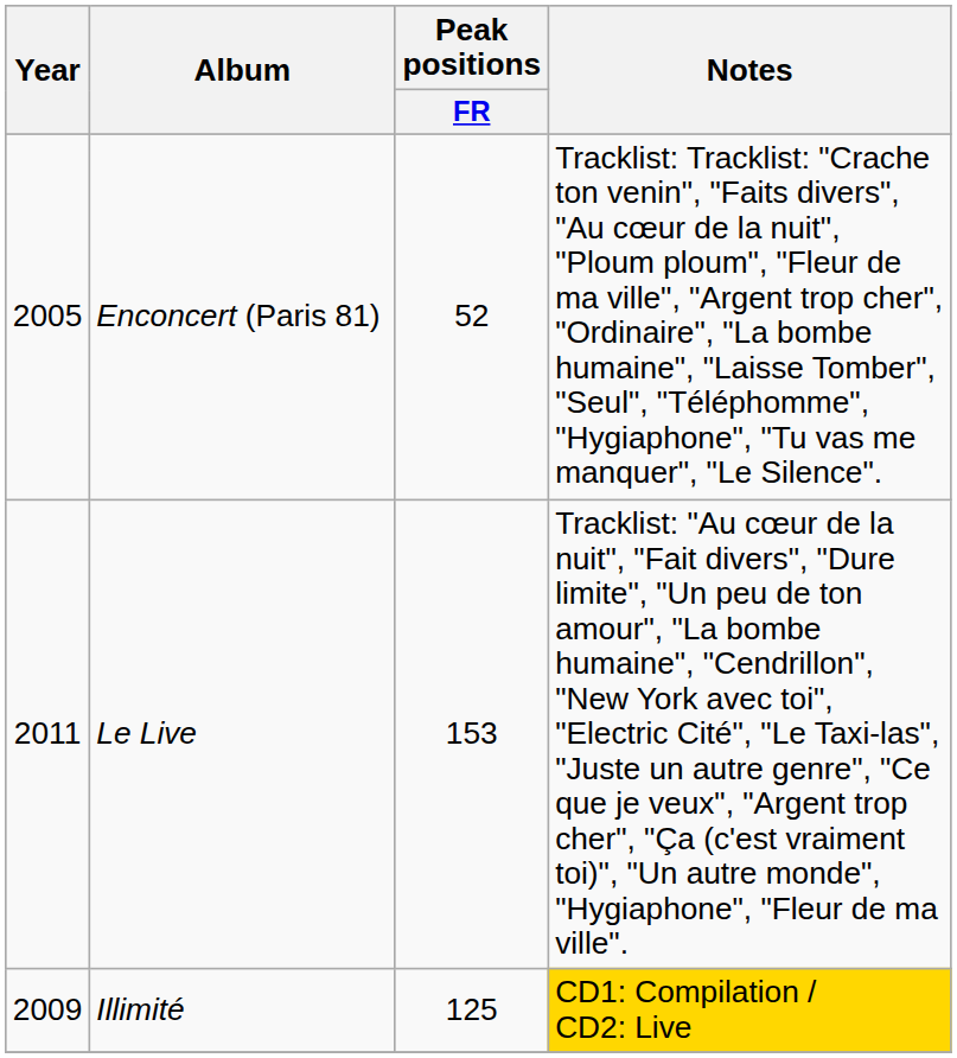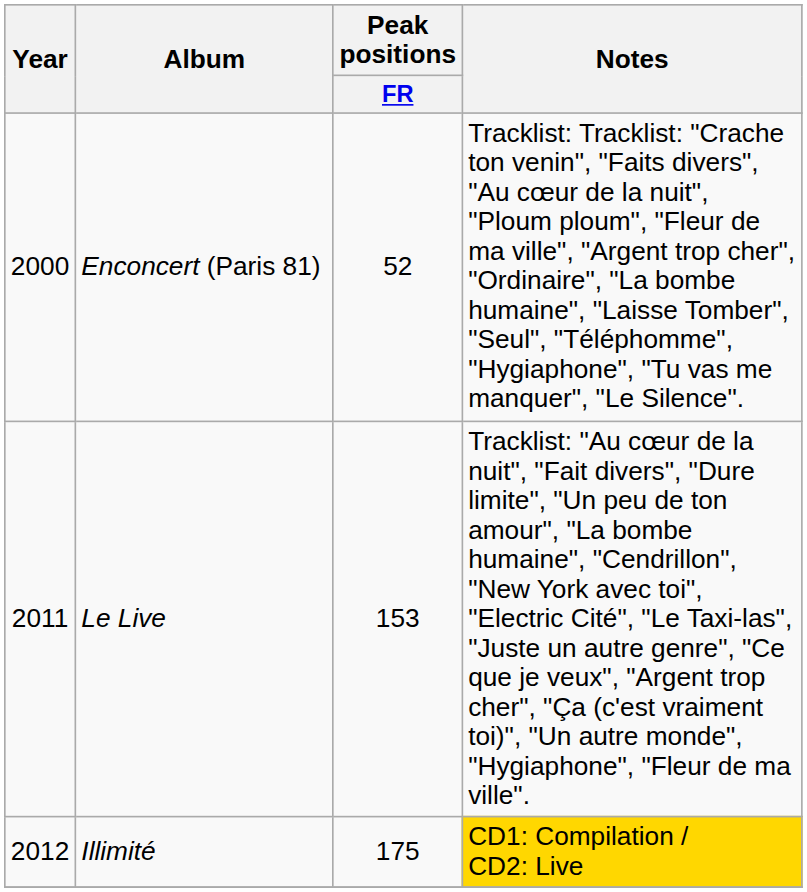 <table class="wikitable">
 <tr>
 <th rowspan="2" style="text-align:center; width:10px;">Year</th>
 <th rowspan="2" style="text-align:center; width:150px;">Album</th>
 <th style="text-align:center; width:20px;" colspan=1>Peak positions</th>
 <th rowspan="2" style="text-align:center; width:200px;">Notes</th>
 </tr>
 <tr>
 <th scope="col" style="width:3em;font-size:90%;"><a href='#'>FR</a><br></th>
 </tr>
 <tr>
-<td style="text-align:center;">2005</td>
+<td style="text-align:center;">2000</td>
 <td><em>Enconcert</em> (Paris 81)</td>
 <td style="text-align:center;">52</td>
 <td>Tracklist: Tracklist: "Crache ton venin", "Faits divers", "Au cœur de la nuit", "Ploum ploum", "Fleur de ma ville", "Argent trop cher", "Ordinaire", "La bombe humaine", "Laisse Tomber", "Seul", "Téléphomme", "Hygiaphone", "Tu vas me manquer", "Le Silence".</td>
 </tr>
 <tr>
 <td style="text-align:center;">2011</td>
 <td><em>Le Live</em></td>
 <td style="text-align:center;">153</td>
 <td>Tracklist: "Au cœur de la nuit", "Fait divers", "Dure limite", "Un peu de ton amour", "La bombe humaine", "Cendrillon", "New York avec toi", "Electric Cité", "Le Taxi-las", "Juste un autre genre", "Ce que je veux", "Argent trop cher", "Ça (c'est vraiment toi)", "Un autre monde", "Hygiaphone", "Fleur de ma ville".</td>
 </tr>
 <tr>
-<td style="text-align:center;">2009</td>
+<td style="text-align:center;">2012</td>
 <td><em>Illimité</em></td>
-<td style="text-align:center;">125</td>
+<td style="text-align:center;">175</td>
 <td style="background: gold;">CD1: Compilation / <br>CD2: Live</td>
 </tr>
 <tr>
 </tr>
 </table>
